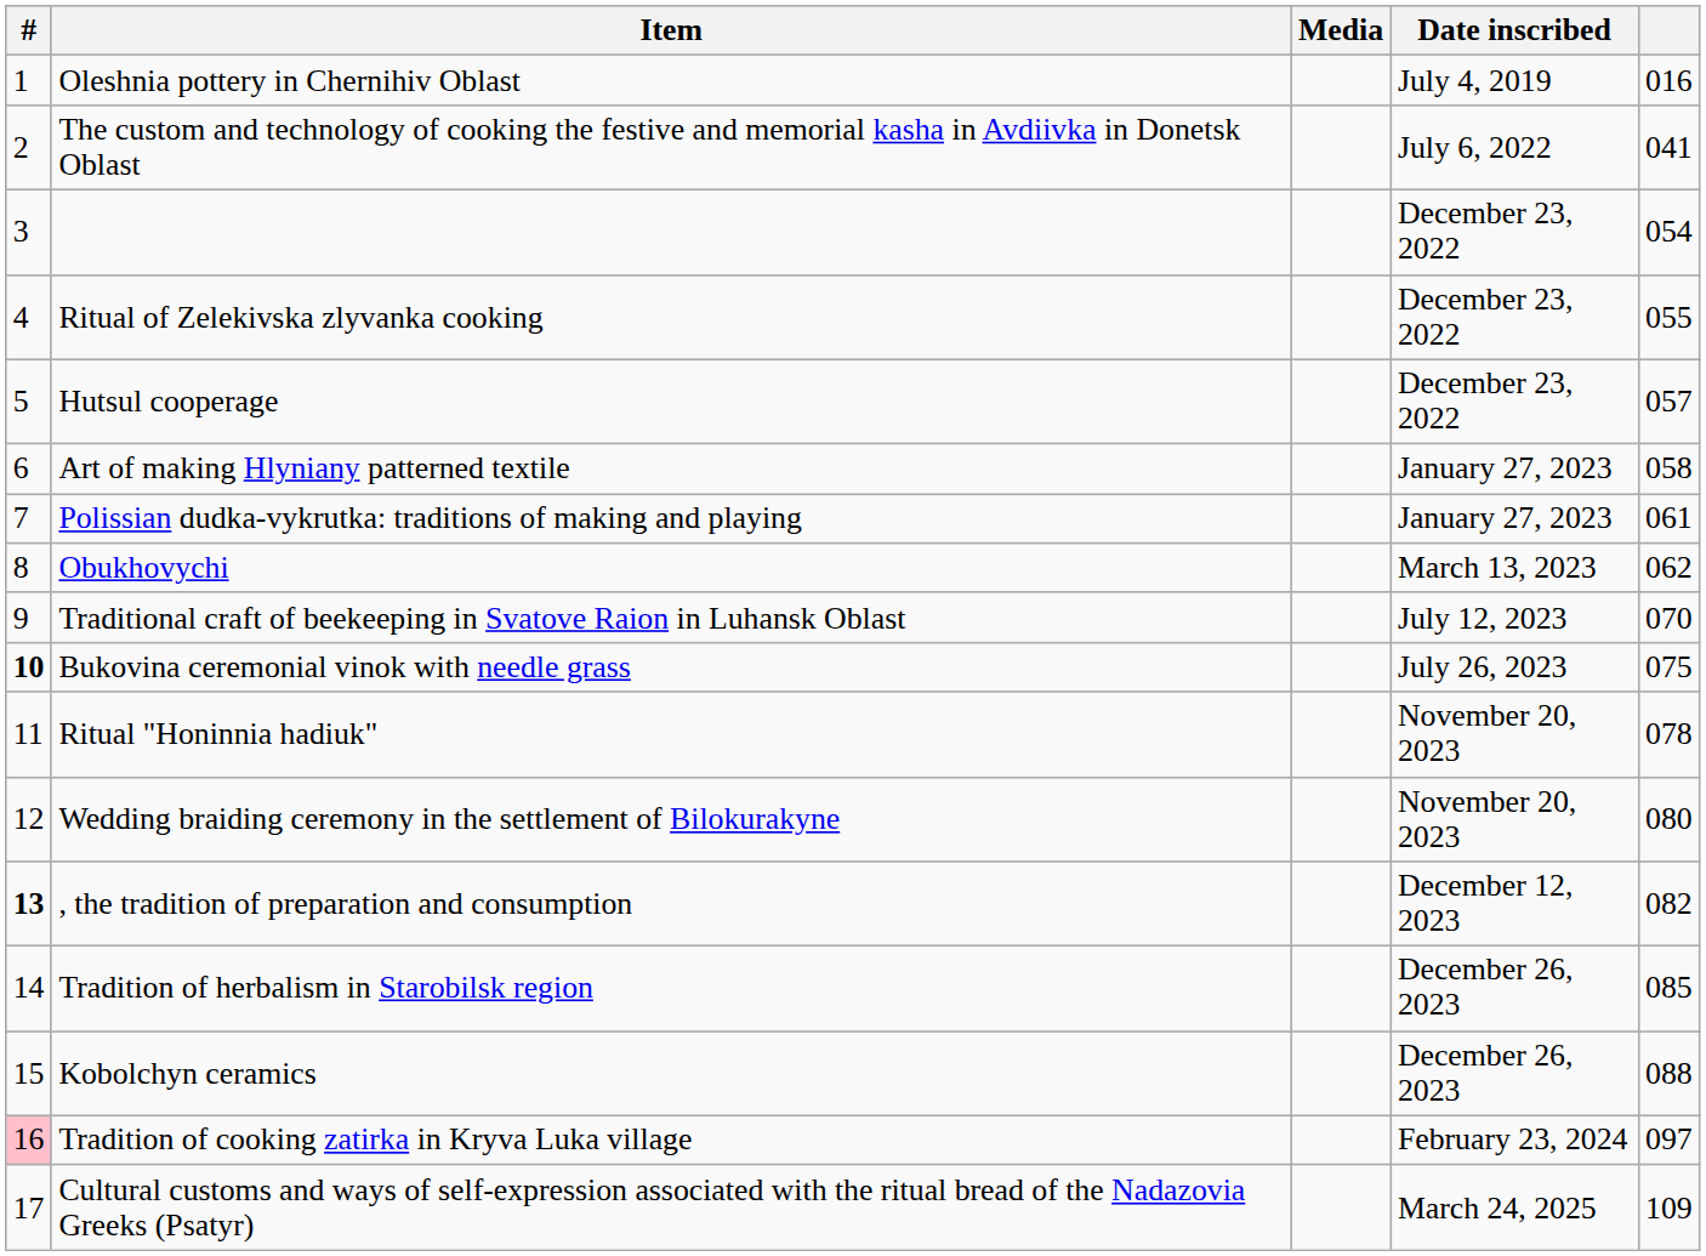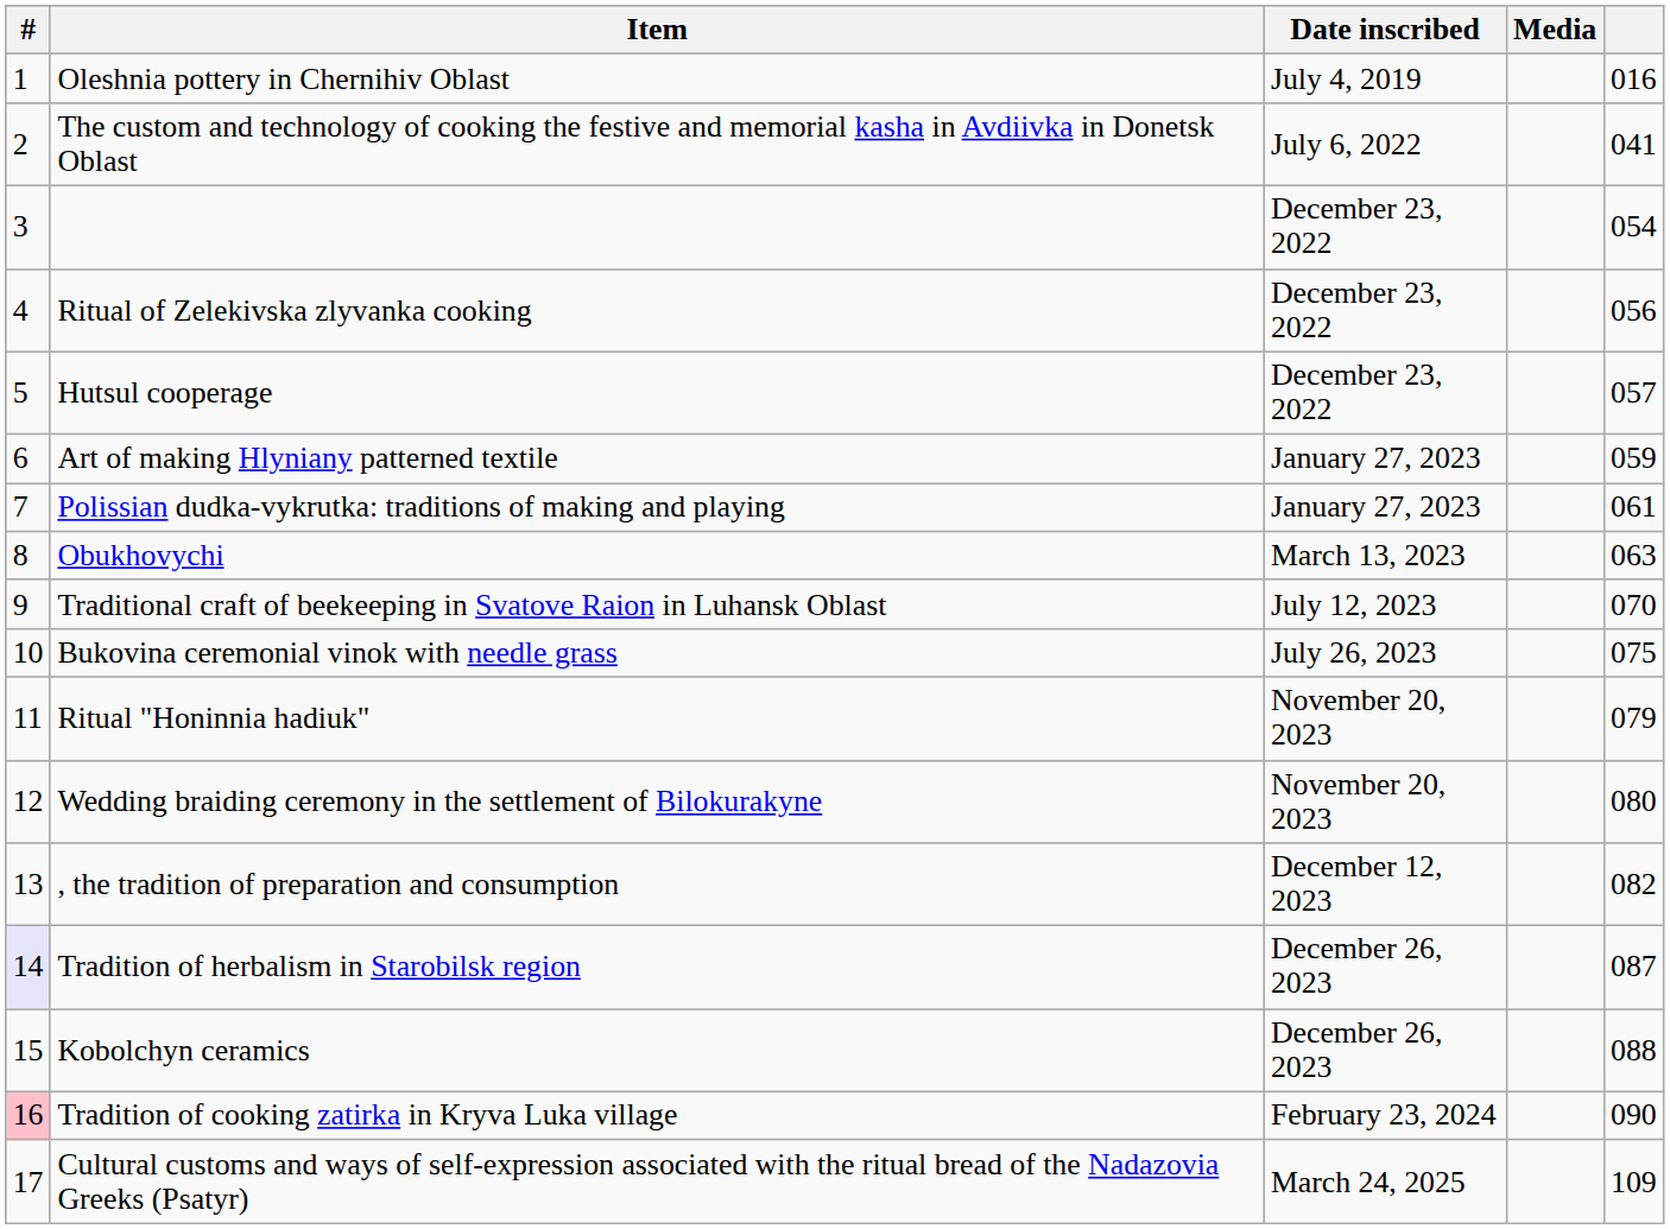 <table class="wikitable">
 <tr>
 <th>#</th>
 <th>Item</th>
+<th>Date inscribed</th>
 <th>Media</th>
-<th>Date inscribed</th>
 <th></th>
 </tr>
 <tr>
 <td>1</td>
 <td>Oleshnia pottery in Chernihiv Oblast</td>
+<td>July 4, 2019</td>
 <td></td>
-<td>July 4, 2019</td>
 <td>016</td>
 </tr>
 <tr>
 <td>2</td>
 <td>The custom and technology of cooking the festive and memorial <a href='#'>kasha</a> in <a href='#'>Avdiivka</a> in Donetsk Oblast</td>
+<td>July 6, 2022</td>
 <td></td>
-<td>July 6, 2022</td>
 <td>041</td>
 </tr>
 <tr>
 <td>3</td>
 <td></td>
+<td>December 23, 2022</td>
 <td></td>
-<td>December 23, 2022</td>
 <td>054</td>
 </tr>
 <tr>
 <td>4</td>
 <td>Ritual of Zelekivska zlyvanka cooking</td>
+<td>December 23, 2022</td>
 <td></td>
-<td>December 23, 2022</td>
-<td>055</td>
+<td>056</td>
 </tr>
 <tr>
 <td>5</td>
 <td>Hutsul cooperage</td>
+<td>December 23, 2022</td>
 <td></td>
-<td>December 23, 2022</td>
 <td>057</td>
 </tr>
 <tr>
 <td>6</td>
 <td>Art of making <a href='#'>Hlyniany</a> patterned textile</td>
+<td>January 27, 2023</td>
 <td></td>
-<td>January 27, 2023</td>
-<td>058</td>
+<td>059</td>
 </tr>
 <tr>
 <td>7</td>
 <td><a href='#'>Polissian</a> dudka-vykrutka: traditions of making and playing</td>
+<td>January 27, 2023</td>
 <td></td>
-<td>January 27, 2023</td>
 <td>061</td>
 </tr>
 <tr>
 <td>8</td>
 <td><a href='#'>Obukhovychi</a> </td>
+<td>March 13, 2023</td>
 <td></td>
-<td>March 13, 2023</td>
-<td>062</td>
+<td>063</td>
 </tr>
 <tr>
 <td>9</td>
 <td>Traditional craft of beekeeping in <a href='#'>Svatove Raion</a> in Luhansk Oblast</td>
+<td>July 12, 2023</td>
 <td></td>
-<td>July 12, 2023</td>
 <td>070</td>
 </tr>
 <tr>
-<td><strong>10</strong></td>
+<td>10</td>
 <td>Bukovina ceremonial vinok with <a href='#'>needle grass</a></td>
+<td>July 26, 2023</td>
 <td></td>
-<td>July 26, 2023</td>
 <td>075</td>
 </tr>
 <tr>
 <td>11</td>
 <td>Ritual "Honinnia hadiuk"</td>
+<td>November 20, 2023</td>
 <td></td>
-<td>November 20, 2023</td>
-<td>078</td>
+<td>079</td>
 </tr>
 <tr>
 <td>12</td>
 <td>Wedding braiding ceremony in the settlement of <a href='#'>Bilokurakyne</a></td>
+<td>November 20, 2023</td>
 <td></td>
-<td>November 20, 2023</td>
 <td>080</td>
 </tr>
 <tr>
-<td><strong>13</strong></td>
+<td>13</td>
 <td>, the tradition of preparation and consumption</td>
+<td>December 12, 2023</td>
 <td></td>
-<td>December 12, 2023</td>
 <td>082</td>
 </tr>
 <tr>
-<td>14</td>
+<td style="background: lavender;">14</td>
 <td>Tradition of herbalism in <a href='#'>Starobilsk region</a></td>
+<td>December 26, 2023</td>
 <td></td>
-<td>December 26, 2023</td>
-<td>085</td>
+<td>087</td>
 </tr>
 <tr>
 <td>15</td>
 <td>Kobolchyn ceramics</td>
+<td>December 26, 2023</td>
 <td></td>
-<td>December 26, 2023</td>
 <td>088</td>
 </tr>
 <tr>
 <td style="background: pink;">16</td>
 <td>Tradition of cooking <a href='#'>zatirka</a> in Kryva Luka village</td>
+<td>February 23, 2024</td>
 <td></td>
-<td>February 23, 2024</td>
-<td>097</td>
+<td>090</td>
 </tr>
 <tr>
 <td>17</td>
 <td>Cultural customs and ways of self-expression associated with the ritual bread of the <a href='#'>Nadazovia</a> Greeks (Psatyr)</td>
+<td>March 24, 2025</td>
 <td></td>
-<td>March 24, 2025</td>
 <td>109</td>
 </tr>
 </table>
